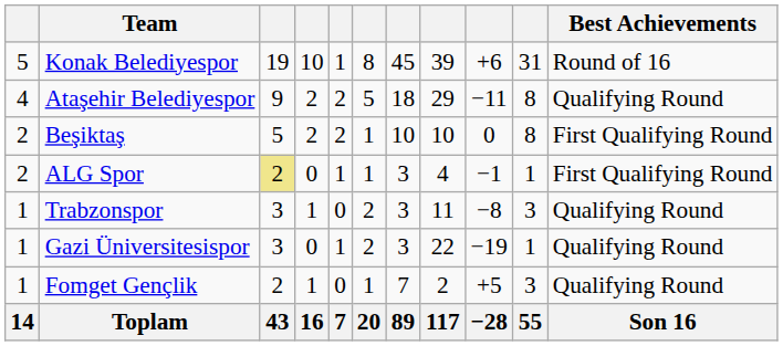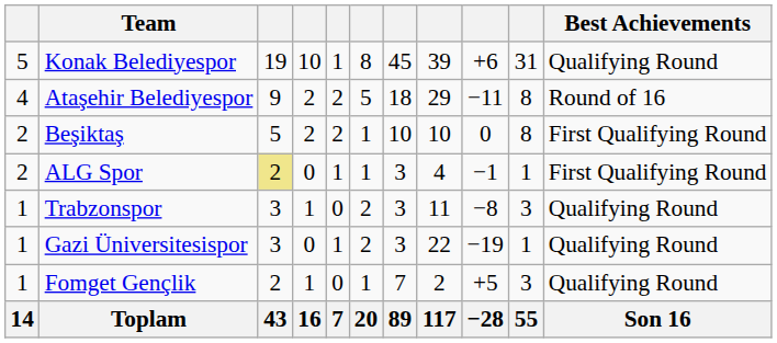 <table class=wikitable>
 <tr>
 <th></th>
 <th>Team</th>
 <th></th>
 <th></th>
 <th></th>
 <th></th>
 <th></th>
 <th></th>
 <th></th>
 <th></th>
 <th>Best Achievements</th>
 </tr>
 <tr align=center>
 <td>5</td>
 <td align=left><a href='#'>Konak Belediyespor</a></td>
 <td>19</td>
 <td>10</td>
 <td>1</td>
 <td>8</td>
 <td>45</td>
 <td>39</td>
 <td>+6</td>
 <td>31</td>
-<td align=left>Round of 16</td>
+<td align=left>Qualifying Round</td>
 </tr>
 <tr align=center>
 <td>4</td>
 <td align=left><a href='#'>Ataşehir Belediyespor</a></td>
 <td>9</td>
 <td>2</td>
 <td>2</td>
 <td>5</td>
 <td>18</td>
 <td>29</td>
 <td>−11</td>
 <td>8</td>
-<td align=left>Qualifying Round</td>
+<td align=left>Round of 16</td>
 </tr>
 <tr align=center>
 <td>2</td>
 <td align=left><a href='#'>Beşiktaş</a></td>
 <td>5</td>
 <td>2</td>
 <td>2</td>
 <td>1</td>
 <td>10</td>
 <td>10</td>
 <td>0</td>
 <td>8</td>
 <td align=left>First Qualifying Round</td>
 </tr>
 <tr align=center>
 <td>2</td>
 <td align=left><a href='#'>ALG Spor</a></td>
 <td style="background: khaki;">2</td>
 <td>0</td>
 <td>1</td>
 <td>1</td>
 <td>3</td>
 <td>4</td>
 <td>−1</td>
 <td>1</td>
 <td align=left>First Qualifying Round</td>
 </tr>
 <tr align=center>
 <td>1</td>
 <td align=left><a href='#'>Trabzonspor</a></td>
 <td>3</td>
 <td>1</td>
 <td>0</td>
 <td>2</td>
 <td>3</td>
 <td>11</td>
 <td>−8</td>
 <td>3</td>
 <td align=left>Qualifying Round</td>
 </tr>
 <tr align=center>
 <td>1</td>
 <td align=left><a href='#'>Gazi Üniversitesispor</a></td>
 <td>3</td>
 <td>0</td>
 <td>1</td>
 <td>2</td>
 <td>3</td>
 <td>22</td>
 <td>−19</td>
 <td>1</td>
 <td align=left>Qualifying Round</td>
 </tr>
 <tr align=center>
 <td>1</td>
 <td align=left><a href='#'>Fomget Gençlik</a></td>
 <td>2</td>
 <td>1</td>
 <td>0</td>
 <td>1</td>
 <td>7</td>
 <td>2</td>
 <td>+5</td>
 <td>3</td>
 <td align=left>Qualifying Round</td>
 </tr>
 <tr align=center>
 <th>14</th>
 <th align=center>Toplam</th>
 <th>43</th>
 <th>16</th>
 <th>7</th>
 <th>20</th>
 <th>89</th>
 <th>117</th>
 <th>−28</th>
 <th>55</th>
 <th>Son 16</th>
 </tr>
 </table>
